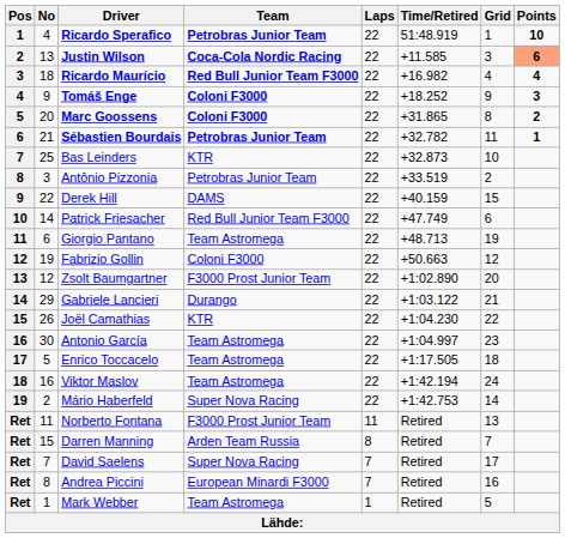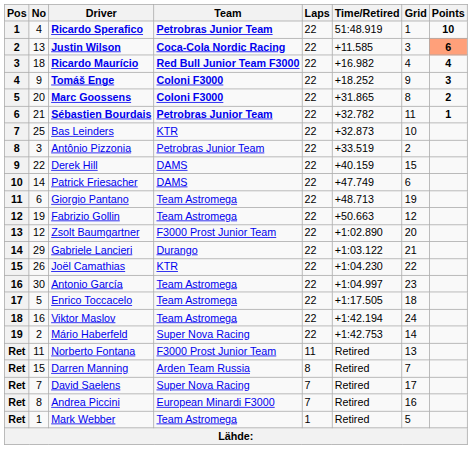 <table class="wikitable" style="font-size:85%">
 <tr>
 <th>Pos</th>
 <th>No</th>
 <th>Driver</th>
 <th>Team</th>
 <th>Laps</th>
 <th>Time/Retired</th>
 <th>Grid</th>
 <th>Points</th>
 </tr>
 <tr>
 <th>1</th>
 <td align="center">4</td>
 <td><strong> <a href='#'>Ricardo Sperafico</a></strong></td>
 <td><strong><a href='#'>Petrobras Junior Team</a></strong></td>
 <td>22</td>
 <td>51:48.919</td>
 <td>1</td>
 <td align="center"><strong>10</strong></td>
 </tr>
 <tr>
 <th>2</th>
 <td align="center">13</td>
 <td><strong> <a href='#'>Justin Wilson</a></strong></td>
 <td><strong><a href='#'>Coca-Cola Nordic Racing</a></strong></td>
 <td>22</td>
 <td>+11.585</td>
 <td>3</td>
 <td align="center" style="background: lightsalmon;"><strong>6</strong></td>
 </tr>
 <tr>
 <th>3</th>
 <td align="center">18</td>
 <td><strong> <a href='#'>Ricardo Maurício</a></strong></td>
 <td><strong><a href='#'>Red Bull Junior Team F3000</a></strong></td>
 <td>22</td>
 <td>+16.982</td>
 <td>4</td>
 <td align="center"><strong>4</strong></td>
 </tr>
 <tr>
 <th>4</th>
 <td align="center">9</td>
 <td><strong> <a href='#'>Tomáš Enge</a></strong></td>
 <td><strong><a href='#'>Coloni F3000</a></strong></td>
 <td>22</td>
 <td>+18.252</td>
 <td>9</td>
 <td align="center"><strong>3</strong></td>
 </tr>
 <tr>
 <th>5</th>
 <td align="center">20</td>
 <td><strong> <a href='#'>Marc Goossens</a></strong></td>
 <td><strong><a href='#'>Coloni F3000</a></strong></td>
 <td>22</td>
 <td>+31.865</td>
 <td>8</td>
 <td align="center"><strong>2</strong></td>
 </tr>
 <tr>
 <th>6</th>
 <td align="center">21</td>
 <td><strong> <a href='#'>Sébastien Bourdais</a></strong></td>
 <td><strong><a href='#'>Petrobras Junior Team</a></strong></td>
 <td>22</td>
 <td>+32.782</td>
 <td>11</td>
 <td align="center"><strong>1</strong></td>
 </tr>
 <tr>
 <th>7</th>
 <td align="center">25</td>
 <td> <a href='#'>Bas Leinders</a></td>
 <td><a href='#'>KTR</a></td>
 <td>22</td>
 <td>+32.873</td>
 <td>10</td>
 <td></td>
 </tr>
 <tr>
 <th>8</th>
 <td align="center">3</td>
 <td> <a href='#'>Antônio Pizzonia</a></td>
 <td><a href='#'>Petrobras Junior Team</a></td>
 <td>22</td>
 <td>+33.519</td>
 <td>2</td>
 <td></td>
 </tr>
 <tr>
 <th>9</th>
 <td align="center">22</td>
 <td> <a href='#'>Derek Hill</a></td>
 <td><a href='#'>DAMS</a></td>
 <td>22</td>
 <td>+40.159</td>
 <td>15</td>
 <td></td>
 </tr>
 <tr>
 <th>10</th>
 <td align="center">14</td>
 <td> <a href='#'>Patrick Friesacher</a></td>
-<td><a href='#'>Red Bull Junior Team F3000</a></td>
+<td><a href='#'>DAMS</a></td>
 <td>22</td>
 <td>+47.749</td>
 <td>6</td>
 <td></td>
 </tr>
 <tr>
 <th>11</th>
 <td align="center">6</td>
 <td> <a href='#'>Giorgio Pantano</a></td>
 <td><a href='#'>Team Astromega</a></td>
 <td>22</td>
 <td>+48.713</td>
 <td>19</td>
 <td></td>
 </tr>
 <tr>
 <th>12</th>
 <td align="center">19</td>
 <td> <a href='#'>Fabrizio Gollin</a></td>
-<td><a href='#'>Coloni F3000</a></td>
+<td><a href='#'>Team Astromega</a></td>
 <td>22</td>
 <td>+50.663</td>
 <td>12</td>
 <td></td>
 </tr>
 <tr>
 <th>13</th>
 <td align="center">12</td>
 <td> <a href='#'>Zsolt Baumgartner</a></td>
 <td><a href='#'>F3000 Prost Junior Team</a></td>
 <td>22</td>
 <td>+1:02.890</td>
 <td>20</td>
 <td></td>
 </tr>
 <tr>
 <th>14</th>
 <td align="center">29</td>
 <td> <a href='#'>Gabriele Lancieri</a></td>
 <td><a href='#'>Durango</a></td>
 <td>22</td>
 <td>+1:03.122</td>
 <td>21</td>
 <td></td>
 </tr>
 <tr>
 <th>15</th>
 <td align="center">26</td>
 <td> <a href='#'>Joël Camathias</a></td>
 <td><a href='#'>KTR</a></td>
 <td>22</td>
 <td>+1:04.230</td>
 <td>22</td>
 <td></td>
 </tr>
 <tr>
 <th>16</th>
 <td align="center">30</td>
 <td> <a href='#'>Antonio García</a></td>
 <td><a href='#'>Team Astromega</a></td>
 <td>22</td>
 <td>+1:04.997</td>
 <td>23</td>
 <td></td>
 </tr>
 <tr>
 <th>17</th>
 <td align="center">5</td>
 <td> <a href='#'>Enrico Toccacelo</a></td>
 <td><a href='#'>Team Astromega</a></td>
 <td>22</td>
 <td>+1:17.505</td>
 <td>18</td>
 <td></td>
 </tr>
 <tr>
 <th>18</th>
 <td align="center">16</td>
 <td> <a href='#'>Viktor Maslov</a></td>
 <td><a href='#'>Team Astromega</a></td>
 <td>22</td>
 <td>+1:42.194</td>
 <td>24</td>
 <td></td>
 </tr>
 <tr>
 <th>19</th>
 <td align="center">2</td>
 <td> <a href='#'>Mário Haberfeld</a></td>
 <td><a href='#'>Super Nova Racing</a></td>
 <td>22</td>
 <td>+1:42.753</td>
 <td>14</td>
 <td></td>
 </tr>
 <tr>
 <th>Ret</th>
 <td align="center">11</td>
 <td> <a href='#'>Norberto Fontana</a></td>
 <td><a href='#'>F3000 Prost Junior Team</a></td>
 <td>11</td>
 <td>Retired</td>
 <td>13</td>
 <td></td>
 </tr>
 <tr>
 <th>Ret</th>
 <td align="center">15</td>
 <td> <a href='#'>Darren Manning</a></td>
 <td><a href='#'>Arden Team Russia</a></td>
 <td>8</td>
 <td>Retired</td>
 <td>7</td>
 <td></td>
 </tr>
 <tr>
 <th>Ret</th>
 <td align="center">7</td>
 <td> <a href='#'>David Saelens</a></td>
 <td><a href='#'>Super Nova Racing</a></td>
 <td>7</td>
 <td>Retired</td>
 <td>17</td>
 <td></td>
 </tr>
 <tr>
 <th>Ret</th>
 <td align="center">8</td>
 <td> <a href='#'>Andrea Piccini</a></td>
 <td><a href='#'>European Minardi F3000</a></td>
 <td>7</td>
 <td>Retired</td>
 <td>16</td>
 <td></td>
 </tr>
 <tr>
 <th>Ret</th>
 <td align="center">1</td>
 <td> <a href='#'>Mark Webber</a></td>
 <td><a href='#'>Team Astromega</a></td>
 <td>1</td>
 <td>Retired</td>
 <td>5</td>
 <td></td>
 </tr>
 <tr>
 <th colspan="8">Lähde:</th>
 </tr>
 </table>
